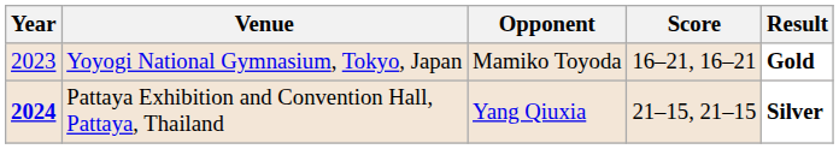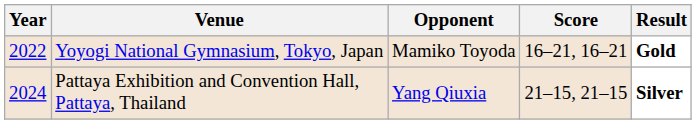 <table class="sortable wikitable" style="font-size: 90%;">
 <tr>
 <th>Year</th>
 <th>Venue</th>
 <th>Opponent</th>
 <th>Score</th>
 <th>Result</th>
 </tr>
 <tr style="background:#F3E6D7">
-<td align="center"><a href='#'>2023</a></td>
+<td align="center"><a href='#'>2022</a></td>
 <td align="left"><a href='#'>Yoyogi National Gymnasium</a>, <a href='#'>Tokyo</a>, Japan</td>
 <td align="left"> Mamiko Toyoda</td>
 <td align="left">16–21, 16–21</td>
 <td style="text-align:left; background:white"> <strong>Gold</strong></td>
 </tr>
 <tr style="background:#F3E6D7">
-<td align="center"><strong><a href='#'>2024</a></strong></td>
+<td align="center"><a href='#'>2024</a></td>
 <td align="left">Pattaya Exhibition and Convention Hall,<br><a href='#'>Pattaya</a>, Thailand</td>
 <td align="left"> <a href='#'>Yang Qiuxia</a></td>
 <td align="left">21–15, 21–15</td>
 <td style="text-align:left; background:white"> <strong>Silver</strong></td>
 </tr>
 </table>
